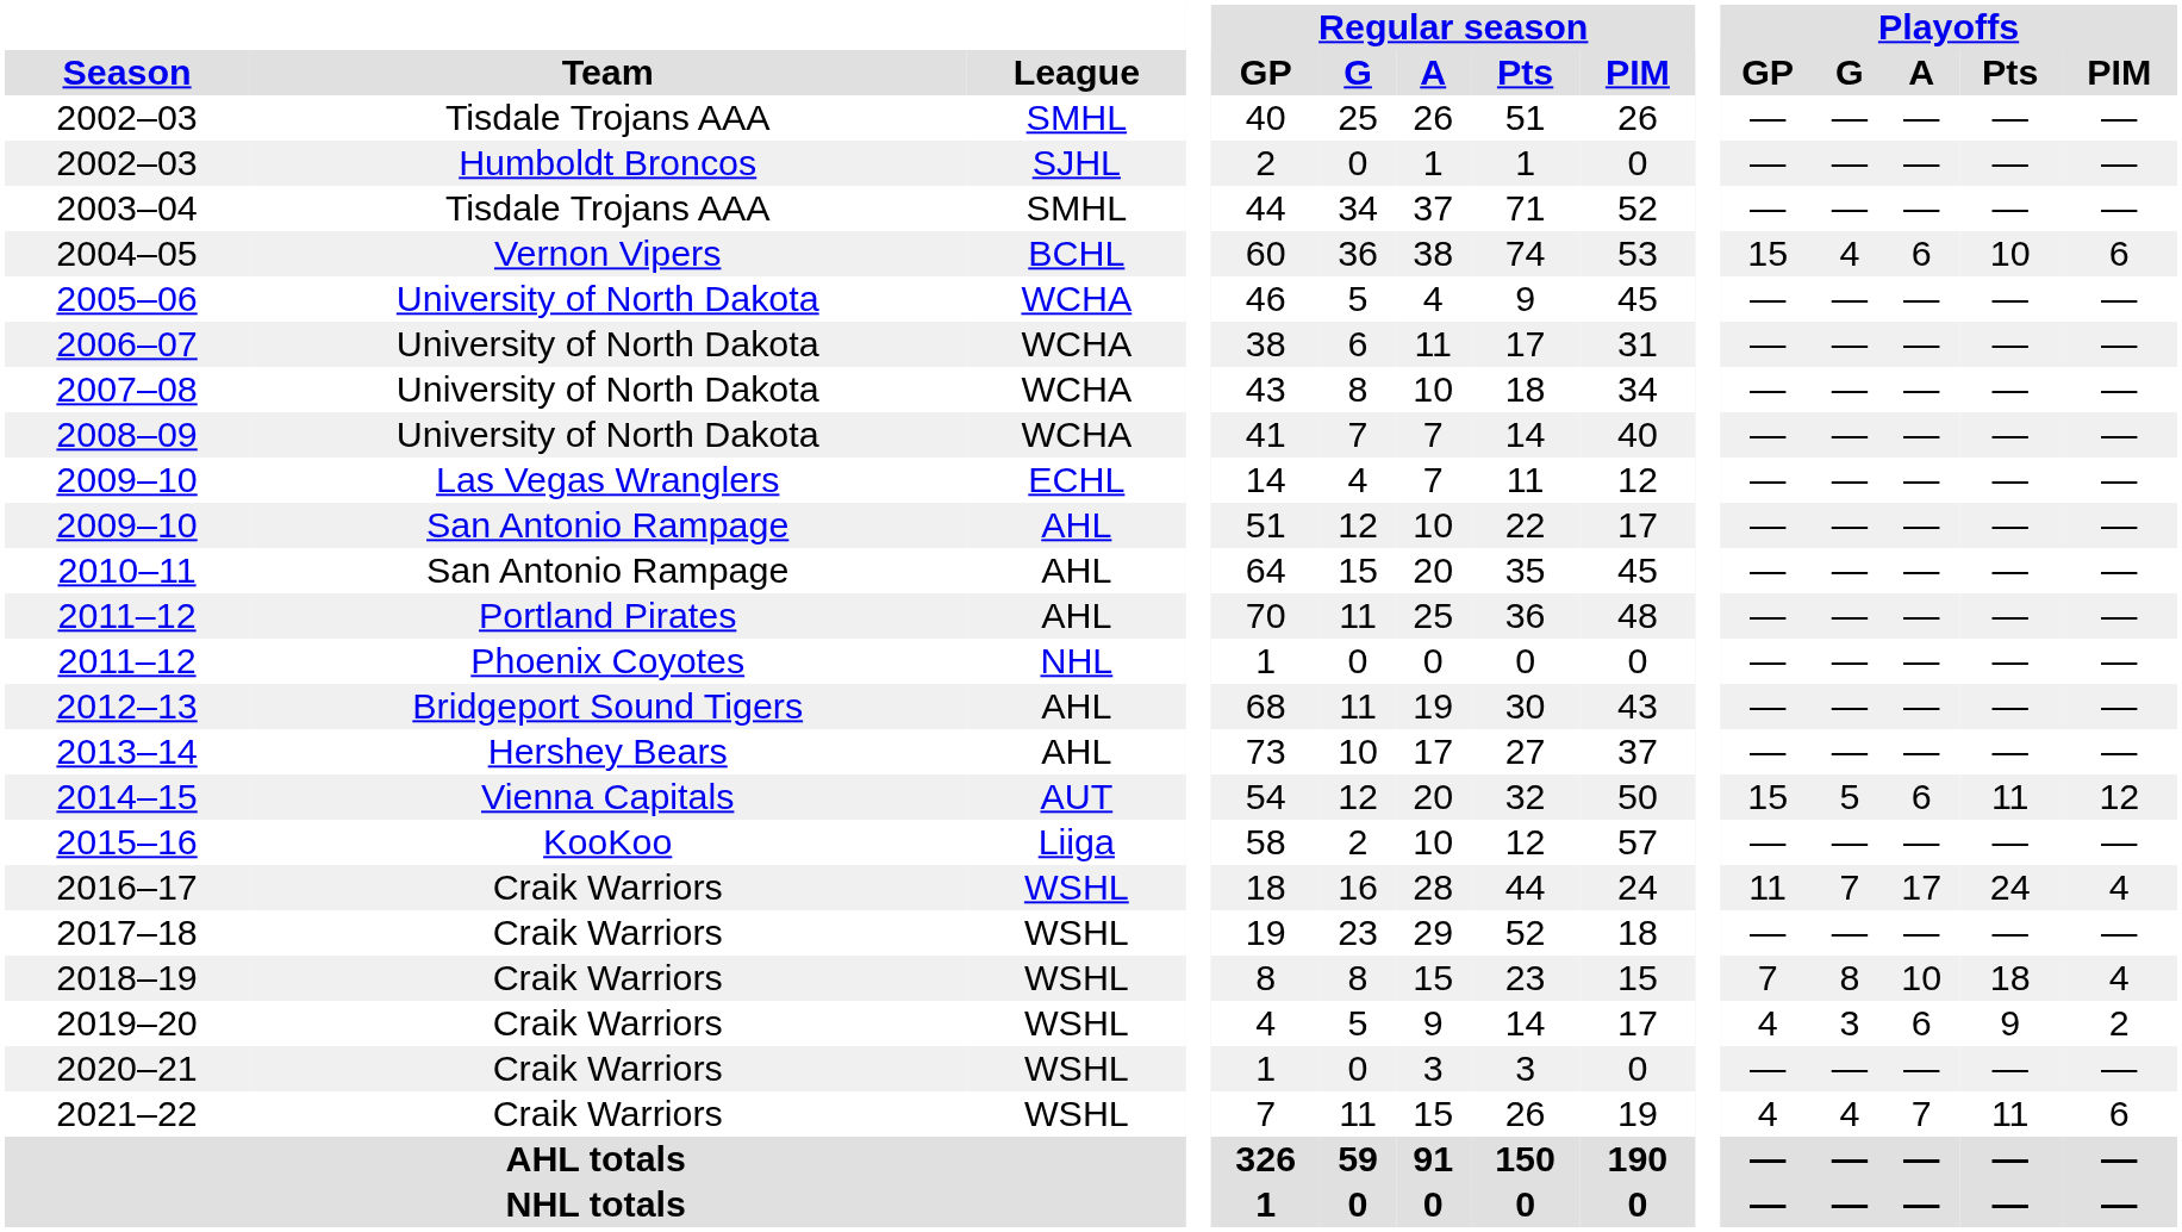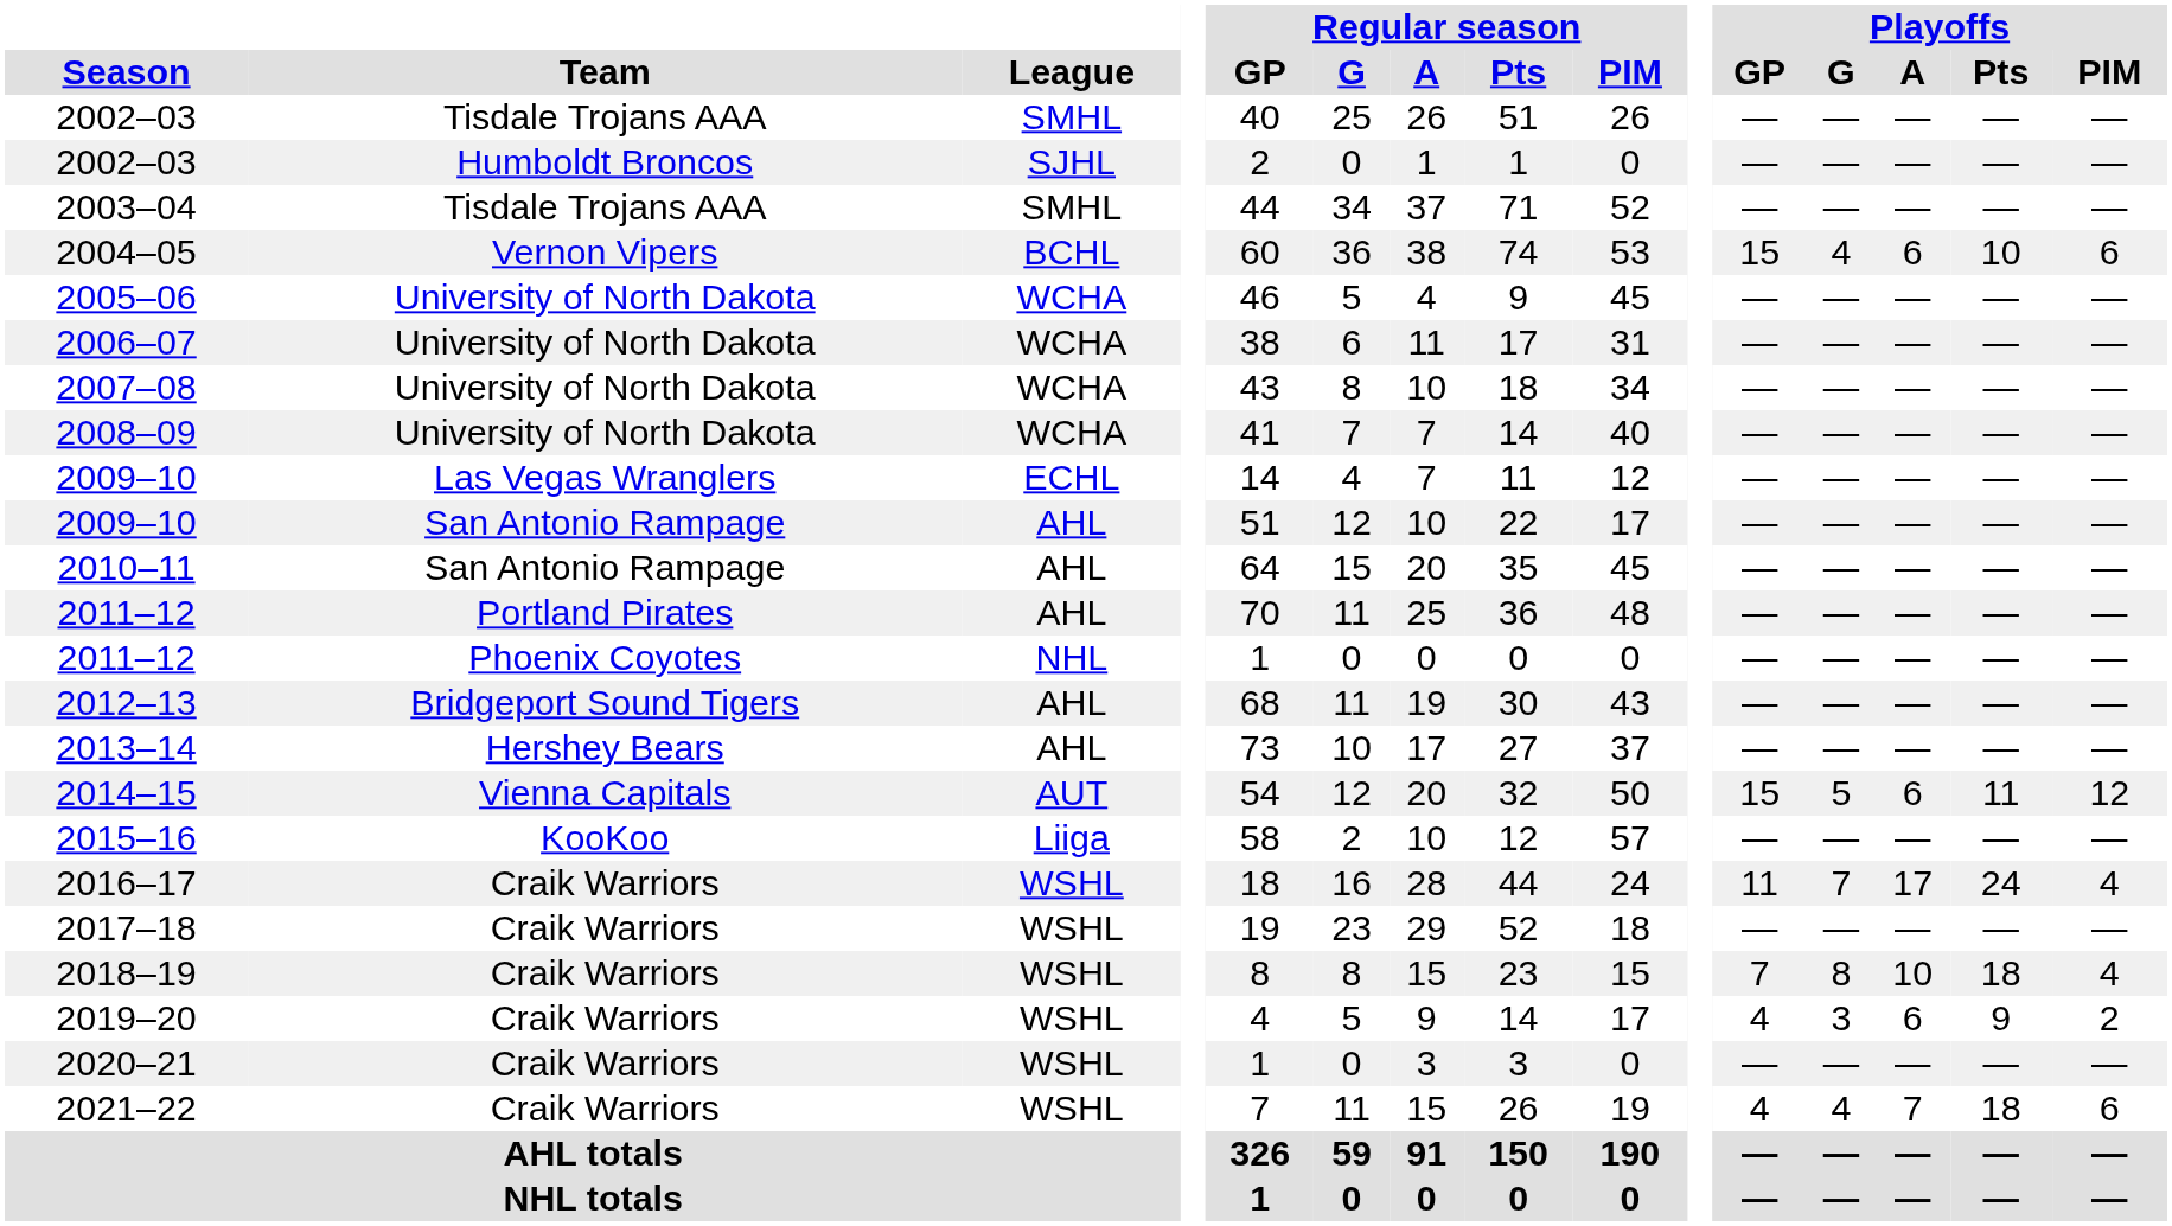 <table border="0" cellpadding="1" cellspacing="0" style="text-align:center; width:60em;">
 <tr style="background:#e0e0e0;">
 <th colspan="3"  bgcolor="#ffffff"> </th>
 <th rowspan="99" bgcolor="#ffffff"> </th>
 <th colspan="5"><a href='#'>Regular season</a></th>
 <th rowspan="99" bgcolor="#ffffff"> </th>
 <th colspan="5"><a href='#'>Playoffs</a></th>
 </tr>
 <tr style="background:#e0e0e0;">
 <th><a href='#'>Season</a></th>
 <th>Team</th>
 <th>League</th>
 <th>GP</th>
 <th><a href='#'>G</a></th>
 <th><a href='#'>A</a></th>
 <th><a href='#'>Pts</a></th>
 <th><a href='#'>PIM</a></th>
 <th>GP</th>
 <th>G</th>
 <th>A</th>
 <th>Pts</th>
 <th>PIM</th>
 </tr>
 <tr>
 <td>2002–03</td>
 <td>Tisdale Trojans AAA</td>
 <td><a href='#'>SMHL</a></td>
 <td>40</td>
 <td>25</td>
 <td>26</td>
 <td>51</td>
 <td>26</td>
 <td>—</td>
 <td>—</td>
 <td>—</td>
 <td>—</td>
 <td>—</td>
 </tr>
 <tr bgcolor="#f0f0f0">
 <td>2002–03</td>
 <td><a href='#'>Humboldt Broncos</a></td>
 <td><a href='#'>SJHL</a></td>
 <td>2</td>
 <td>0</td>
 <td>1</td>
 <td>1</td>
 <td>0</td>
 <td>—</td>
 <td>—</td>
 <td>—</td>
 <td>—</td>
 <td>—</td>
 </tr>
 <tr>
 <td>2003–04</td>
 <td>Tisdale Trojans AAA</td>
 <td>SMHL</td>
 <td>44</td>
 <td>34</td>
 <td>37</td>
 <td>71</td>
 <td>52</td>
 <td>—</td>
 <td>—</td>
 <td>—</td>
 <td>—</td>
 <td>—</td>
 </tr>
 <tr bgcolor="#f0f0f0">
 <td>2004–05</td>
 <td><a href='#'>Vernon Vipers</a></td>
 <td><a href='#'>BCHL</a></td>
 <td>60</td>
 <td>36</td>
 <td>38</td>
 <td>74</td>
 <td>53</td>
 <td>15</td>
 <td>4</td>
 <td>6</td>
 <td>10</td>
 <td>6</td>
 </tr>
 <tr>
 <td><a href='#'>2005–06</a></td>
 <td><a href='#'>University of North Dakota</a></td>
 <td><a href='#'>WCHA</a></td>
 <td>46</td>
 <td>5</td>
 <td>4</td>
 <td>9</td>
 <td>45</td>
 <td>—</td>
 <td>—</td>
 <td>—</td>
 <td>—</td>
 <td>—</td>
 </tr>
 <tr bgcolor="#f0f0f0">
 <td><a href='#'>2006–07</a></td>
 <td>University of North Dakota</td>
 <td>WCHA</td>
 <td>38</td>
 <td>6</td>
 <td>11</td>
 <td>17</td>
 <td>31</td>
 <td>—</td>
 <td>—</td>
 <td>—</td>
 <td>—</td>
 <td>—</td>
 </tr>
 <tr>
 <td><a href='#'>2007–08</a></td>
 <td>University of North Dakota</td>
 <td>WCHA</td>
 <td>43</td>
 <td>8</td>
 <td>10</td>
 <td>18</td>
 <td>34</td>
 <td>—</td>
 <td>—</td>
 <td>—</td>
 <td>—</td>
 <td>—</td>
 </tr>
 <tr bgcolor="#f0f0f0">
 <td><a href='#'>2008–09</a></td>
 <td>University of North Dakota</td>
 <td>WCHA</td>
 <td>41</td>
 <td>7</td>
 <td>7</td>
 <td>14</td>
 <td>40</td>
 <td>—</td>
 <td>—</td>
 <td>—</td>
 <td>—</td>
 <td>—</td>
 </tr>
 <tr>
 <td><a href='#'>2009–10</a></td>
 <td><a href='#'>Las Vegas Wranglers</a></td>
 <td><a href='#'>ECHL</a></td>
 <td>14</td>
 <td>4</td>
 <td>7</td>
 <td>11</td>
 <td>12</td>
 <td>—</td>
 <td>—</td>
 <td>—</td>
 <td>—</td>
 <td>—</td>
 </tr>
 <tr bgcolor="#f0f0f0">
 <td><a href='#'>2009–10</a></td>
 <td><a href='#'>San Antonio Rampage</a></td>
 <td><a href='#'>AHL</a></td>
 <td>51</td>
 <td>12</td>
 <td>10</td>
 <td>22</td>
 <td>17</td>
 <td>—</td>
 <td>—</td>
 <td>—</td>
 <td>—</td>
 <td>—</td>
 </tr>
 <tr>
 <td><a href='#'>2010–11</a></td>
 <td>San Antonio Rampage</td>
 <td>AHL</td>
 <td>64</td>
 <td>15</td>
 <td>20</td>
 <td>35</td>
 <td>45</td>
 <td>—</td>
 <td>—</td>
 <td>—</td>
 <td>—</td>
 <td>—</td>
 </tr>
 <tr bgcolor="#f0f0f0">
 <td><a href='#'>2011–12</a></td>
 <td><a href='#'>Portland Pirates</a></td>
 <td>AHL</td>
 <td>70</td>
 <td>11</td>
 <td>25</td>
 <td>36</td>
 <td>48</td>
 <td>—</td>
 <td>—</td>
 <td>—</td>
 <td>—</td>
 <td>—</td>
 </tr>
 <tr>
 <td><a href='#'>2011–12</a></td>
 <td><a href='#'>Phoenix Coyotes</a></td>
 <td><a href='#'>NHL</a></td>
 <td>1</td>
 <td>0</td>
 <td>0</td>
 <td>0</td>
 <td>0</td>
 <td>—</td>
 <td>—</td>
 <td>—</td>
 <td>—</td>
 <td>—</td>
 </tr>
 <tr bgcolor="#f0f0f0">
 <td><a href='#'>2012–13</a></td>
 <td><a href='#'>Bridgeport Sound Tigers</a></td>
 <td>AHL</td>
 <td>68</td>
 <td>11</td>
 <td>19</td>
 <td>30</td>
 <td>43</td>
 <td>—</td>
 <td>—</td>
 <td>—</td>
 <td>—</td>
 <td>—</td>
 </tr>
 <tr>
 <td><a href='#'>2013–14</a></td>
 <td><a href='#'>Hershey Bears</a></td>
 <td>AHL</td>
 <td>73</td>
 <td>10</td>
 <td>17</td>
 <td>27</td>
 <td>37</td>
 <td>—</td>
 <td>—</td>
 <td>—</td>
 <td>—</td>
 <td>—</td>
 </tr>
 <tr bgcolor="#f0f0f0">
 <td><a href='#'>2014–15</a></td>
 <td><a href='#'>Vienna Capitals</a></td>
 <td><a href='#'>AUT</a></td>
 <td>54</td>
 <td>12</td>
 <td>20</td>
 <td>32</td>
 <td>50</td>
 <td>15</td>
 <td>5</td>
 <td>6</td>
 <td>11</td>
 <td>12</td>
 </tr>
 <tr>
 <td><a href='#'>2015–16</a></td>
 <td><a href='#'>KooKoo</a></td>
 <td><a href='#'>Liiga</a></td>
 <td>58</td>
 <td>2</td>
 <td>10</td>
 <td>12</td>
 <td>57</td>
 <td>—</td>
 <td>—</td>
 <td>—</td>
 <td>—</td>
 <td>—</td>
 </tr>
 <tr bgcolor="#f0f0f0">
 <td>2016–17</td>
 <td>Craik Warriors</td>
 <td><a href='#'>WSHL</a></td>
 <td>18</td>
 <td>16</td>
 <td>28</td>
 <td>44</td>
 <td>24</td>
 <td>11</td>
 <td>7</td>
 <td>17</td>
 <td>24</td>
 <td>4</td>
 </tr>
 <tr>
 <td>2017–18</td>
 <td>Craik Warriors</td>
 <td>WSHL</td>
 <td>19</td>
 <td>23</td>
 <td>29</td>
 <td>52</td>
 <td>18</td>
 <td>—</td>
 <td>—</td>
 <td>—</td>
 <td>—</td>
 <td>—</td>
 </tr>
 <tr bgcolor="#f0f0f0">
 <td>2018–19</td>
 <td>Craik Warriors</td>
 <td>WSHL</td>
 <td>8</td>
 <td>8</td>
 <td>15</td>
 <td>23</td>
 <td>15</td>
 <td>7</td>
 <td>8</td>
 <td>10</td>
 <td>18</td>
 <td>4</td>
 </tr>
 <tr>
 <td>2019–20</td>
 <td>Craik Warriors</td>
 <td>WSHL</td>
 <td>4</td>
 <td>5</td>
 <td>9</td>
 <td>14</td>
 <td>17</td>
 <td>4</td>
 <td>3</td>
 <td>6</td>
 <td>9</td>
 <td>2</td>
 </tr>
 <tr bgcolor="#f0f0f0">
 <td>2020–21</td>
 <td>Craik Warriors</td>
 <td>WSHL</td>
 <td>1</td>
 <td>0</td>
 <td>3</td>
 <td>3</td>
 <td>0</td>
 <td>—</td>
 <td>—</td>
 <td>—</td>
 <td>—</td>
 <td>—</td>
 </tr>
 <tr>
 <td>2021–22</td>
 <td>Craik Warriors</td>
 <td>WSHL</td>
 <td>7</td>
 <td>11</td>
 <td>15</td>
 <td>26</td>
 <td>19</td>
 <td>4</td>
 <td>4</td>
 <td>7</td>
-<td>11</td>
+<td>18</td>
 <td>6</td>
 </tr>
 <tr bgcolor="#e0e0e0">
 <th colspan="3">AHL totals</th>
 <th>326</th>
 <th>59</th>
 <th>91</th>
 <th>150</th>
 <th>190</th>
 <th>—</th>
 <th>—</th>
 <th>—</th>
 <th>—</th>
 <th>—</th>
 </tr>
 <tr bgcolor="#e0e0e0">
 <th colspan="3">NHL totals</th>
 <th>1</th>
 <th>0</th>
 <th>0</th>
 <th>0</th>
 <th>0</th>
 <th>—</th>
 <th>—</th>
 <th>—</th>
 <th>—</th>
 <th>—</th>
 </tr>
 </table>
